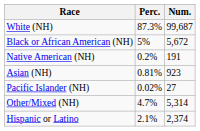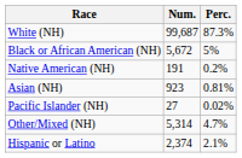 <table class="wikitable">
 <tr>
 <th>Race</th>
+<th>Num.</th>
 <th>Perc.</th>
-<th>Num.</th>
 </tr>
 <tr>
 <td><a href='#'>White</a> (NH)</td>
+<td>99,687</td>
 <td>87.3%</td>
-<td>99,687</td>
 </tr>
 <tr>
 <td><a href='#'>Black or African American</a> (NH)</td>
+<td>5,672</td>
 <td>5%</td>
-<td>5,672</td>
 </tr>
 <tr>
 <td><a href='#'>Native American</a> (NH)</td>
+<td>191</td>
 <td>0.2%</td>
-<td>191</td>
 </tr>
 <tr>
 <td><a href='#'>Asian</a> (NH)</td>
+<td>923</td>
 <td>0.81%</td>
-<td>923</td>
 </tr>
 <tr>
 <td><a href='#'>Pacific Islander</a> (NH)</td>
+<td>27</td>
 <td>0.02%</td>
-<td>27</td>
 </tr>
 <tr>
 <td><a href='#'>Other/Mixed</a> (NH)</td>
+<td>5,314</td>
 <td>4.7%</td>
-<td>5,314</td>
 </tr>
 <tr>
 <td><a href='#'>Hispanic</a> or <a href='#'>Latino</a></td>
+<td>2,374</td>
 <td>2.1%</td>
-<td>2,374</td>
 </tr>
 </table>
